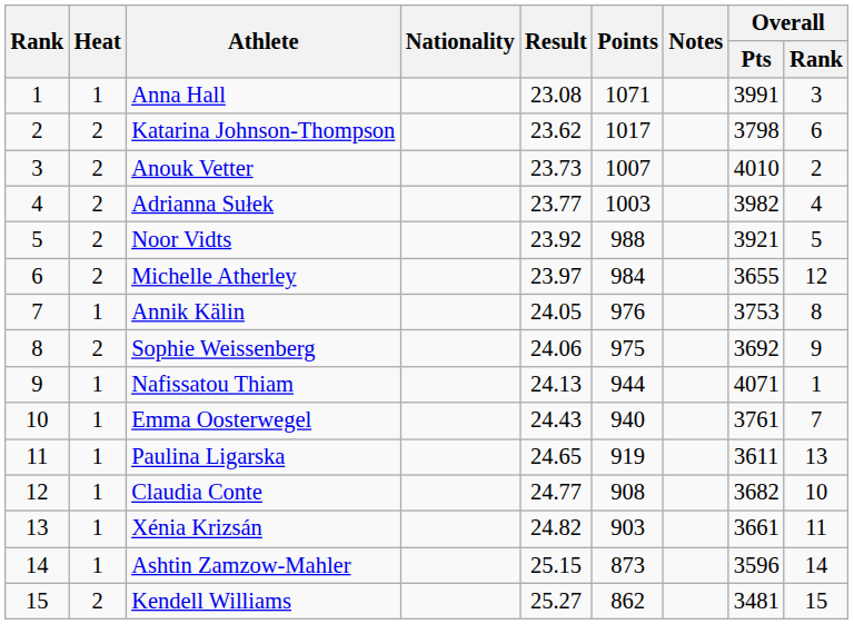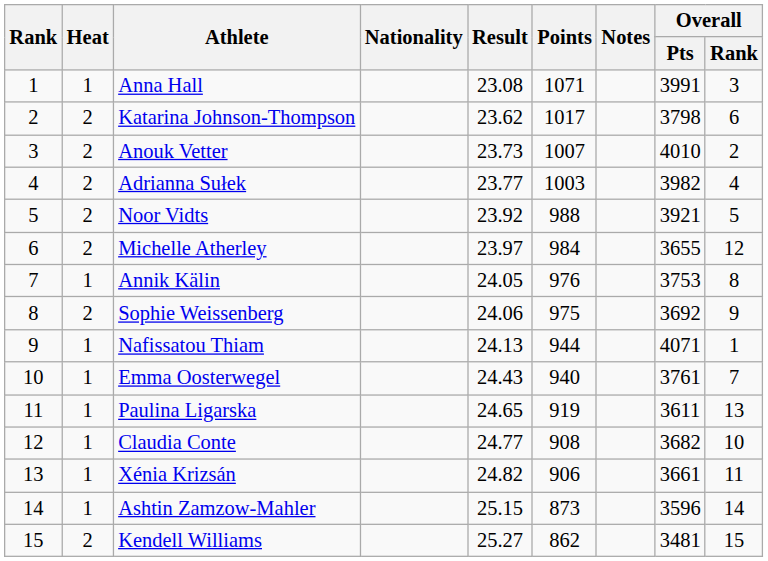 <table class="wikitable sortable" style="text-align:center">
 <tr>
 <th rowspan=2>Rank</th>
 <th rowspan=2>Heat</th>
 <th rowspan=2>Athlete</th>
 <th rowspan=2>Nationality</th>
 <th rowspan=2>Result</th>
 <th rowspan=2>Points</th>
 <th rowspan=2>Notes</th>
 <th colspan=2>Overall</th>
 </tr>
 <tr>
 <th>Pts</th>
 <th>Rank</th>
 </tr>
 <tr>
 <td>1</td>
 <td>1</td>
 <td align=left><a href='#'>Anna Hall</a></td>
 <td align=left></td>
 <td>23.08</td>
 <td>1071</td>
 <td></td>
 <td>3991</td>
 <td>3</td>
 </tr>
 <tr>
 <td>2</td>
 <td>2</td>
 <td align=left><a href='#'>Katarina Johnson-Thompson</a></td>
 <td align=left></td>
 <td>23.62</td>
 <td>1017</td>
 <td></td>
 <td>3798</td>
 <td>6</td>
 </tr>
 <tr>
 <td>3</td>
 <td>2</td>
 <td align=left><a href='#'>Anouk Vetter</a></td>
 <td align=left></td>
 <td>23.73</td>
 <td>1007</td>
 <td></td>
 <td>4010</td>
 <td>2</td>
 </tr>
 <tr>
 <td>4</td>
 <td>2</td>
 <td align=left><a href='#'>Adrianna Sułek</a></td>
 <td align=left></td>
 <td>23.77</td>
 <td>1003</td>
 <td></td>
 <td>3982</td>
 <td>4</td>
 </tr>
 <tr>
 <td>5</td>
 <td>2</td>
 <td align=left><a href='#'>Noor Vidts</a></td>
 <td align=left></td>
 <td>23.92</td>
 <td>988</td>
 <td></td>
 <td>3921</td>
 <td>5</td>
 </tr>
 <tr>
 <td>6</td>
 <td>2</td>
 <td align=left><a href='#'>Michelle Atherley</a></td>
 <td align=left></td>
 <td>23.97</td>
 <td>984</td>
 <td></td>
 <td>3655</td>
 <td>12</td>
 </tr>
 <tr>
 <td>7</td>
 <td>1</td>
 <td align=left><a href='#'>Annik Kälin</a></td>
 <td align=left></td>
 <td>24.05</td>
 <td>976</td>
 <td></td>
 <td>3753</td>
 <td>8</td>
 </tr>
 <tr>
 <td>8</td>
 <td>2</td>
 <td align=left><a href='#'>Sophie Weissenberg</a></td>
 <td align=left></td>
 <td>24.06</td>
 <td>975</td>
 <td></td>
 <td>3692</td>
 <td>9</td>
 </tr>
 <tr>
 <td>9</td>
 <td>1</td>
 <td align=left><a href='#'>Nafissatou Thiam</a></td>
 <td align=left></td>
 <td>24.13</td>
 <td>944</td>
 <td></td>
 <td>4071</td>
 <td>1</td>
 </tr>
 <tr>
 <td>10</td>
 <td>1</td>
 <td align=left><a href='#'>Emma Oosterwegel</a></td>
 <td align=left></td>
 <td>24.43</td>
 <td>940</td>
 <td></td>
 <td>3761</td>
 <td>7</td>
 </tr>
 <tr>
 <td>11</td>
 <td>1</td>
 <td align=left><a href='#'>Paulina Ligarska</a></td>
 <td align=left></td>
 <td>24.65</td>
 <td>919</td>
 <td></td>
 <td>3611</td>
 <td>13</td>
 </tr>
 <tr>
 <td>12</td>
 <td>1</td>
 <td align=left><a href='#'>Claudia Conte</a></td>
 <td align=left></td>
 <td>24.77</td>
 <td>908</td>
 <td></td>
 <td>3682</td>
 <td>10</td>
 </tr>
 <tr>
 <td>13</td>
 <td>1</td>
 <td align=left><a href='#'>Xénia Krizsán</a></td>
 <td align=left></td>
 <td>24.82</td>
-<td>903</td>
+<td>906</td>
 <td></td>
 <td>3661</td>
 <td>11</td>
 </tr>
 <tr>
 <td>14</td>
 <td>1</td>
 <td align=left><a href='#'>Ashtin Zamzow-Mahler</a></td>
 <td align=left></td>
 <td>25.15</td>
 <td>873</td>
 <td></td>
 <td>3596</td>
 <td>14</td>
 </tr>
 <tr>
 <td>15</td>
 <td>2</td>
 <td align=left><a href='#'>Kendell Williams</a></td>
 <td align=left></td>
 <td>25.27</td>
 <td>862</td>
 <td></td>
 <td>3481</td>
 <td>15</td>
 </tr>
 </table>
